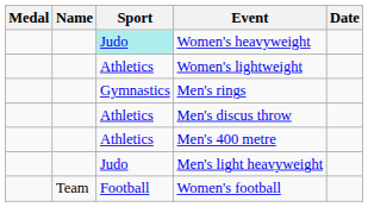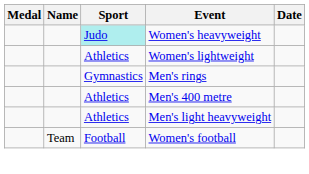 <table class="wikitable sortable" style="font-size: 95%;">
 <tr>
 <th>Medal</th>
 <th>Name</th>
 <th>Sport</th>
 <th>Event</th>
 <th>Date</th>
 </tr>
 <tr>
 <td></td>
 <td></td>
 <td style="background: paleturquoise;"><a href='#'>Judo</a></td>
 <td><a href='#'>Women's heavyweight</a></td>
 <td></td>
 </tr>
 <tr>
 <td></td>
 <td></td>
 <td><a href='#'>Athletics</a></td>
 <td><a href='#'>Women's lightweight</a></td>
 <td></td>
 </tr>
 <tr>
 <td></td>
 <td></td>
 <td><a href='#'>Gymnastics</a></td>
 <td><a href='#'>Men's rings</a></td>
 <td></td>
 </tr>
 <tr>
 <td></td>
 <td></td>
 <td><a href='#'>Athletics</a></td>
-<td><a href='#'>Men's discus throw</a></td>
+<td><a href='#'>Men's 400 metre</a></td>
 <td></td>
 </tr>
 <tr>
 <td></td>
 <td></td>
 <td><a href='#'>Athletics</a></td>
-<td><a href='#'>Men's 400 metre</a></td>
-<td></td>
-</tr>
-<tr>
-<td></td>
-<td></td>
-<td><a href='#'>Judo</a></td>
 <td><a href='#'>Men's light heavyweight</a></td>
 <td></td>
 </tr>
 <tr>
 <td></td>
 <td>Team</td>
 <td><a href='#'>Football</a></td>
 <td><a href='#'>Women's football</a></td>
 <td></td>
 </tr>
 </table>
